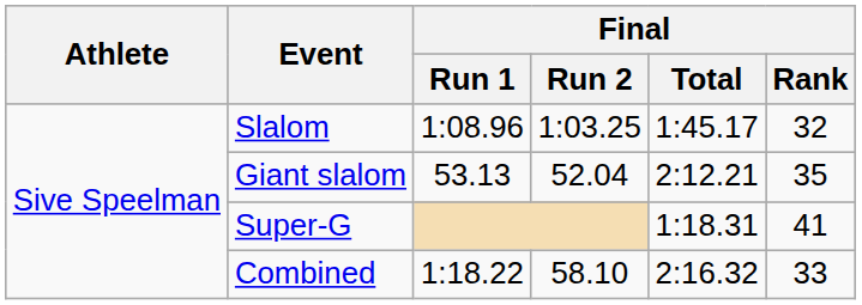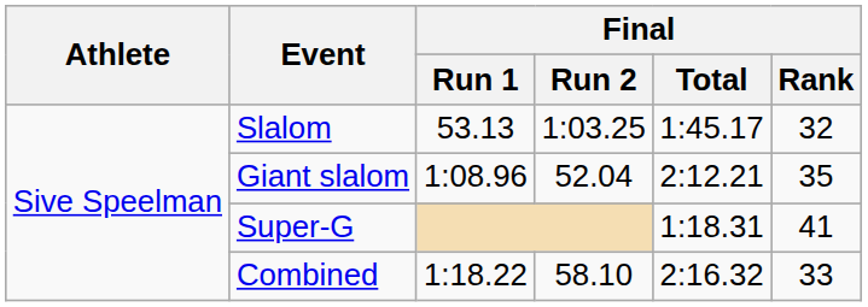 <table class="wikitable">
 <tr>
 <th rowspan="2">Athlete</th>
 <th rowspan="2">Event</th>
 <th colspan="4">Final</th>
 </tr>
 <tr>
 <th>Run 1</th>
 <th>Run 2</th>
 <th>Total</th>
 <th>Rank</th>
 </tr>
 <tr>
 <td rowspan=4><a href='#'>Sive Speelman</a></td>
 <td><a href='#'>Slalom</a></td>
-<td align="center">1:08.96</td>
+<td align="center">53.13</td>
 <td align="center">1:03.25</td>
 <td align="center">1:45.17</td>
 <td align="center">32</td>
 </tr>
 <tr>
 <td><a href='#'>Giant slalom</a></td>
-<td align="center">53.13</td>
+<td align="center">1:08.96</td>
 <td align="center">52.04</td>
 <td align="center">2:12.21</td>
 <td align="center">35</td>
 </tr>
 <tr>
 <td><a href='#'>Super-G</a></td>
 <td colspan=2 bgcolor="wheat"></td>
 <td align="center">1:18.31</td>
 <td align="center">41</td>
 </tr>
 <tr>
 <td><a href='#'>Combined</a></td>
 <td align="center">1:18.22</td>
 <td align="center">58.10</td>
 <td align="center">2:16.32</td>
 <td align="center">33</td>
 </tr>
 </table>
